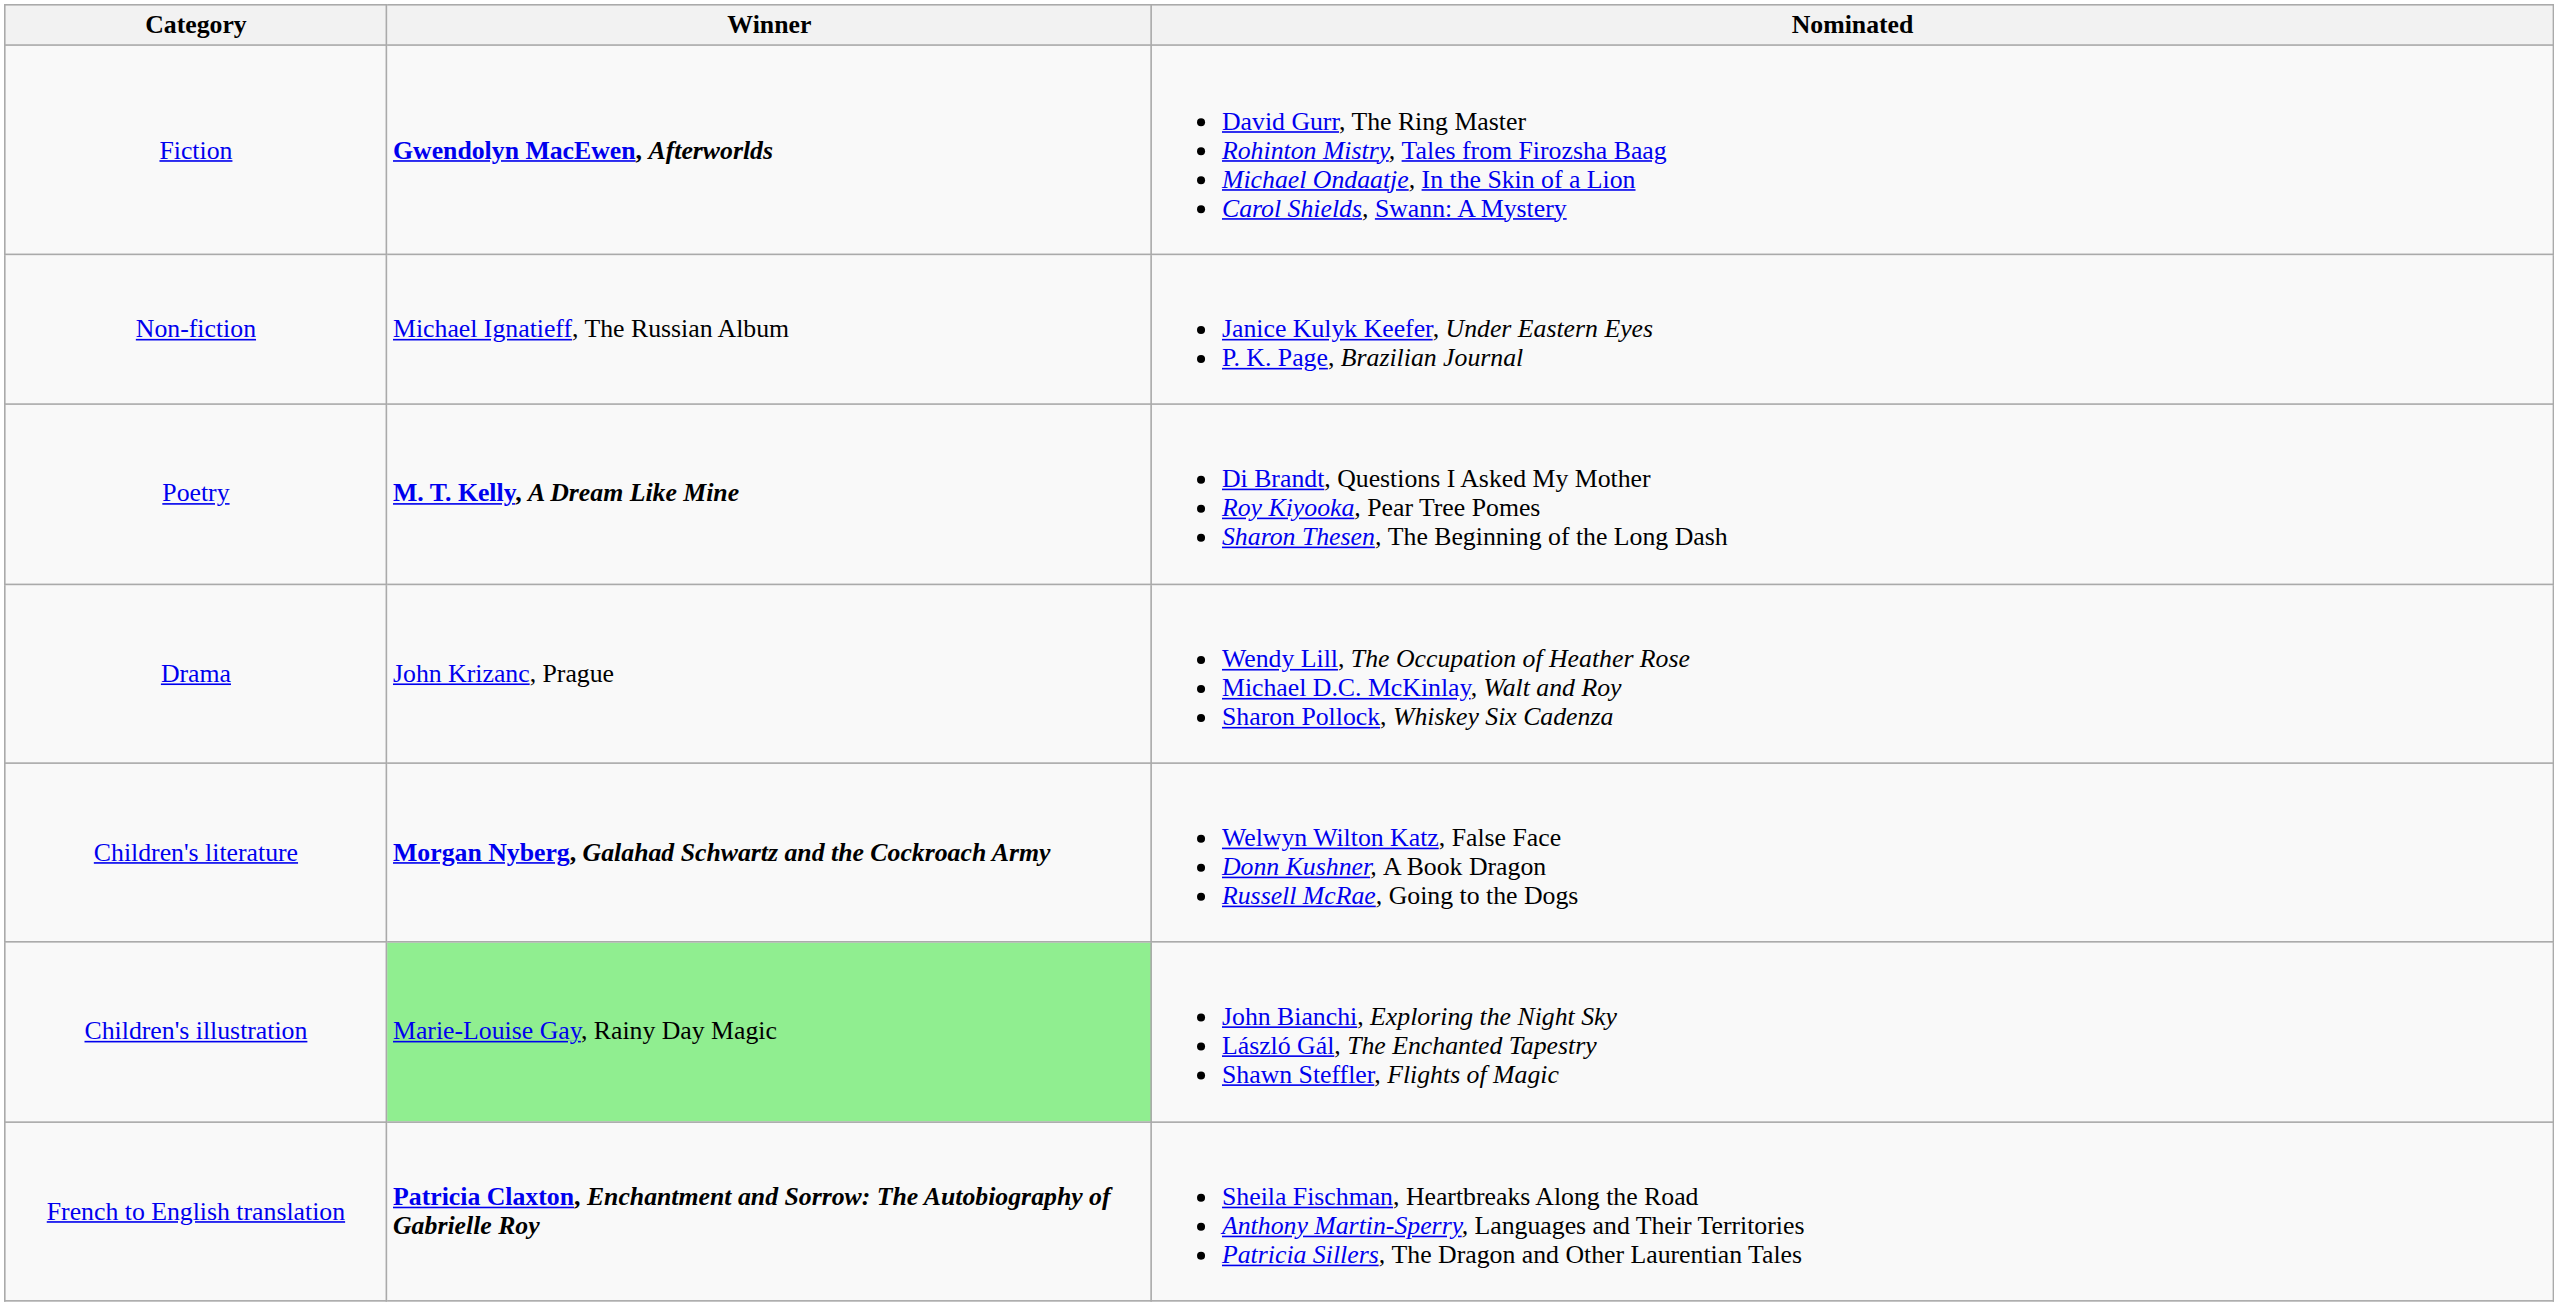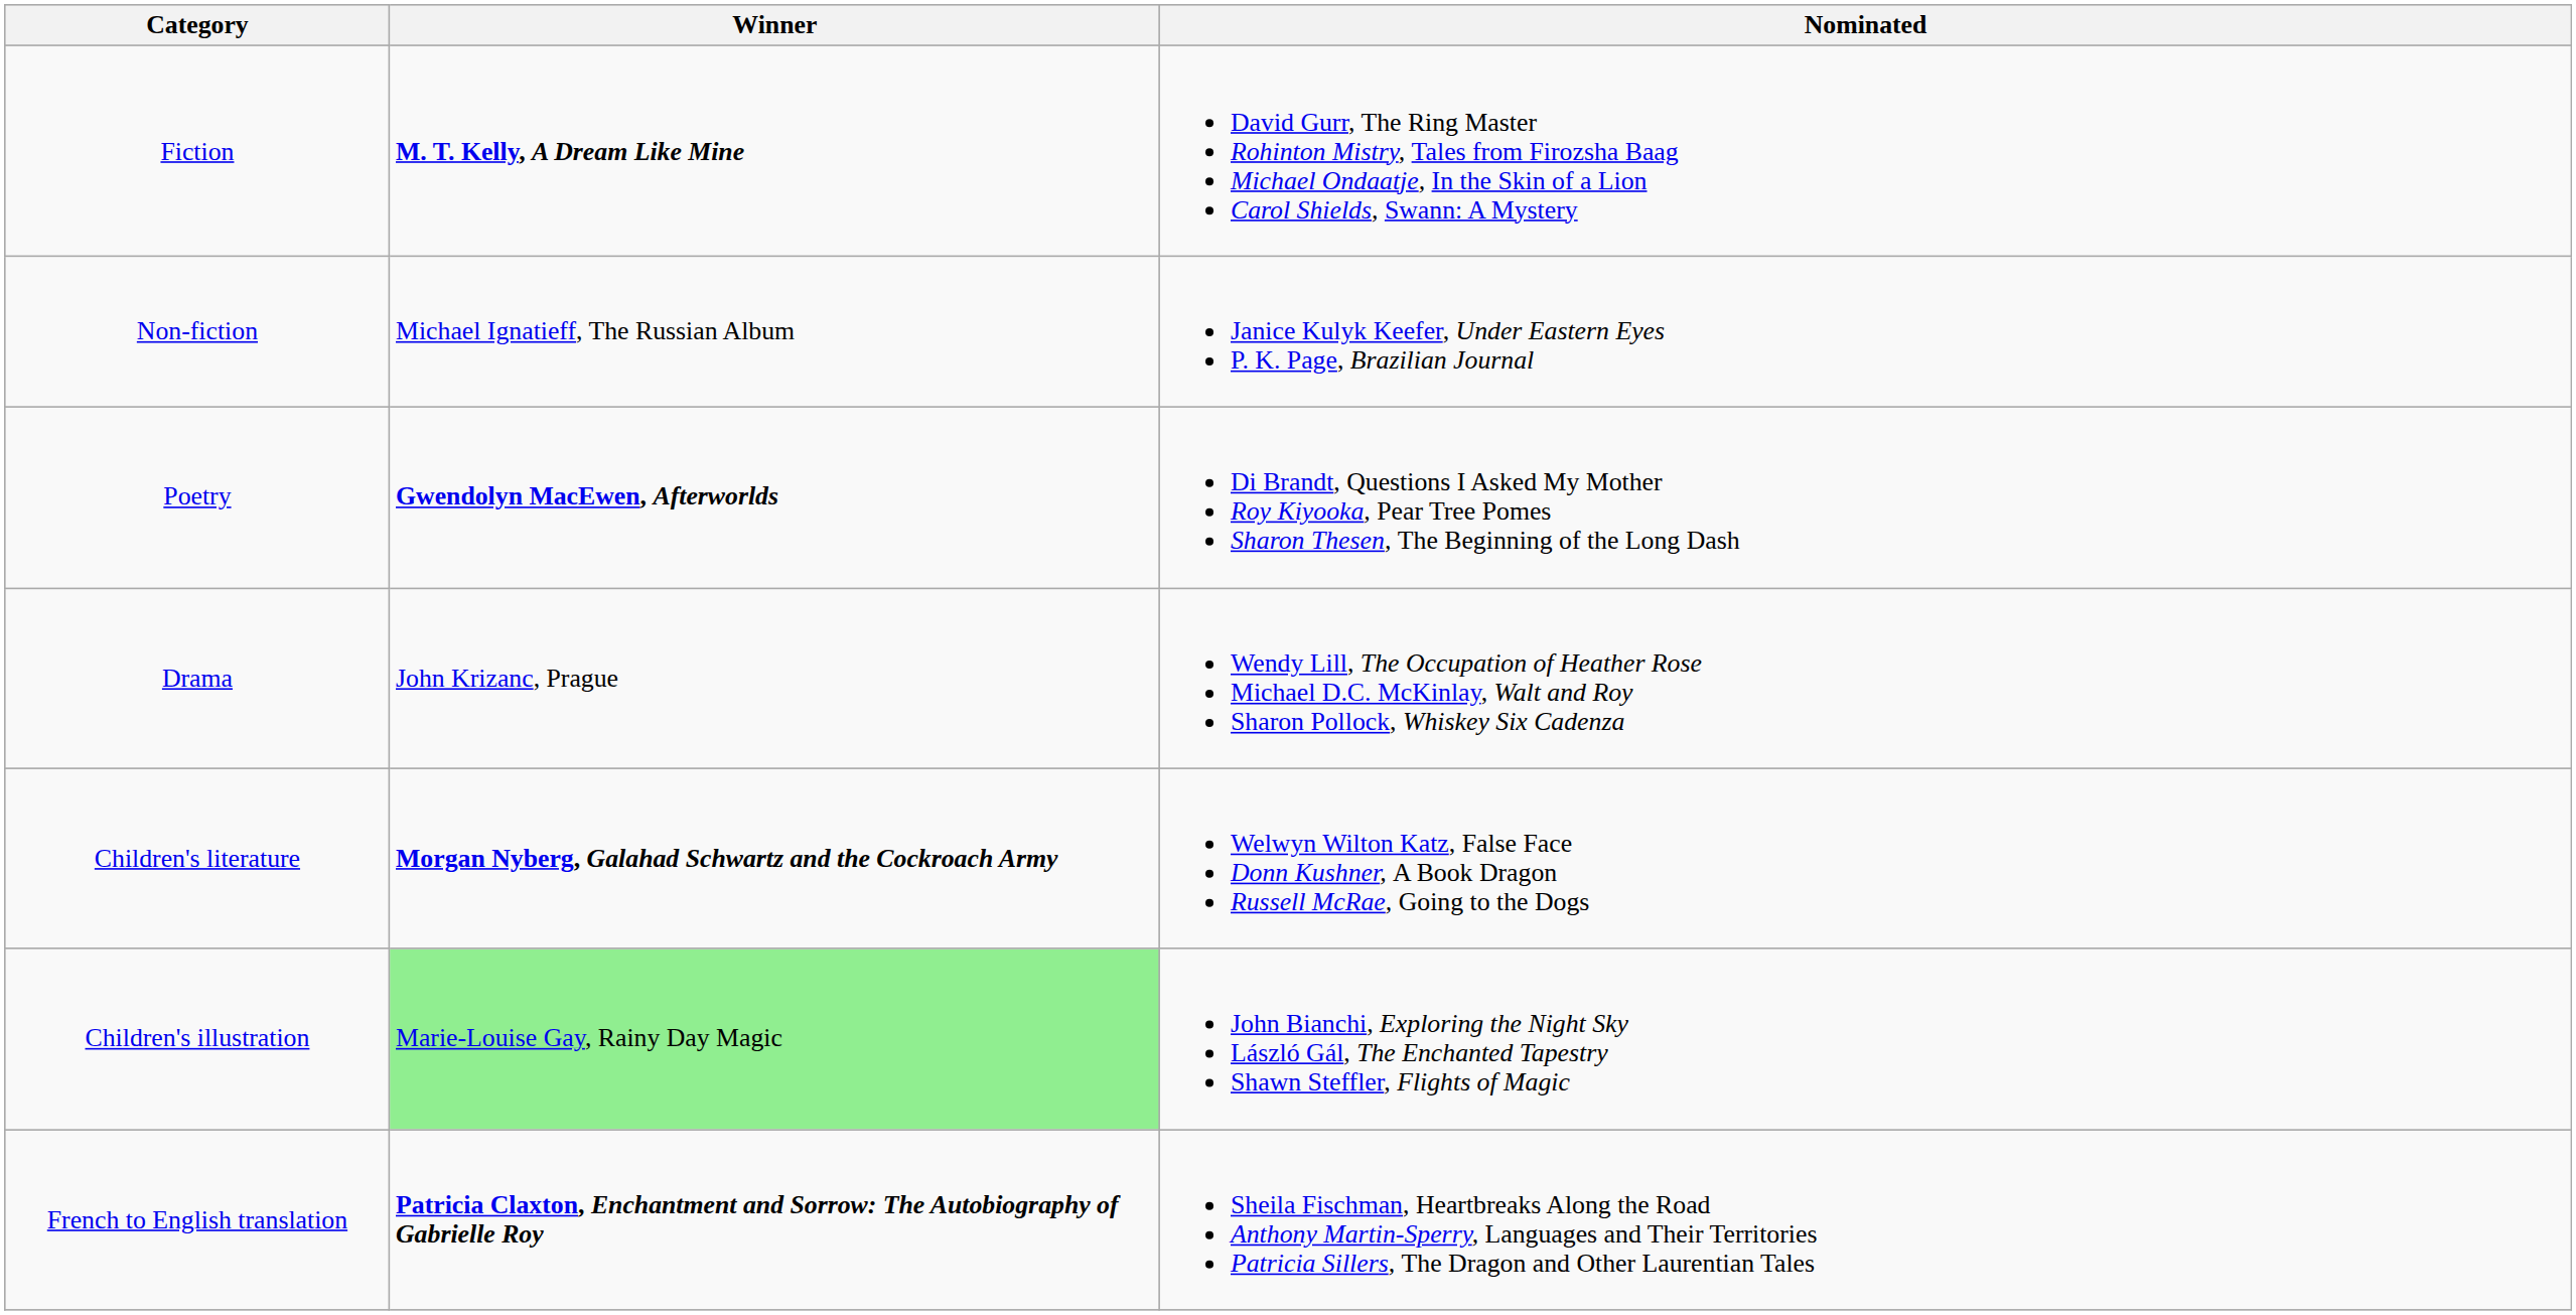 <table class="wikitable" width="100%">
 <tr>
 <th width=15%>Category</th>
 <th width=30%>Winner</th>
 <th width=55%>Nominated</th>
 </tr>
 <tr>
 <td align="center"><a href='#'>Fiction</a></td>
-<td> <strong><a href='#'>Gwendolyn MacEwen</a>, <em>Afterworlds<strong><em></td>
+<td> <strong><a href='#'>M. T. Kelly</a>, <em>A Dream Like Mine<strong><em></td>
 <td><br><ul><li><a href='#'>David Gurr</a>, </em>The Ring Master<em></li><li><a href='#'>Rohinton Mistry</a>, </em><a href='#'>Tales from Firozsha Baag</a><em></li><li><a href='#'>Michael Ondaatje</a>, </em><a href='#'>In the Skin of a Lion</a><em></li><li><a href='#'>Carol Shields</a>, </em><a href='#'>Swann: A Mystery</a><em></li></ul></td>
 </tr>
 <tr>
 <td align="center"><a href='#'>Non-fiction</a></td>
 <td> </strong><a href='#'>Michael Ignatieff</a>, </em>The Russian Album</em></strong></td>
 <td><br><ul><li><a href='#'>Janice Kulyk Keefer</a>, <em>Under Eastern Eyes</em></li><li><a href='#'>P. K. Page</a>, <em>Brazilian Journal</em></li></ul></td>
 </tr>
 <tr>
 <td align="center"><a href='#'>Poetry</a></td>
-<td> <strong><a href='#'>M. T. Kelly</a>, <em>A Dream Like Mine<strong><em></td>
+<td> <strong><a href='#'>Gwendolyn MacEwen</a>, <em>Afterworlds<strong><em></td>
 <td><br><ul><li><a href='#'>Di Brandt</a>, </em>Questions I Asked My Mother<em></li><li><a href='#'>Roy Kiyooka</a>, </em>Pear Tree Pomes<em></li><li><a href='#'>Sharon Thesen</a>, </em>The Beginning of the Long Dash<em></li></ul></td>
 </tr>
 <tr>
 <td align="center"><a href='#'>Drama</a></td>
 <td> </strong><a href='#'>John Krizanc</a>, </em>Prague</em></strong></td>
 <td><br><ul><li><a href='#'>Wendy Lill</a>, <em>The Occupation of Heather Rose</em></li><li><a href='#'>Michael D.C. McKinlay</a>, <em>Walt and Roy</em></li><li><a href='#'>Sharon Pollock</a>, <em>Whiskey Six Cadenza</em></li></ul></td>
 </tr>
 <tr>
 <td align="center"><a href='#'>Children's literature</a></td>
 <td> <strong><a href='#'>Morgan Nyberg</a>, <em>Galahad Schwartz and the Cockroach Army<strong><em></td>
 <td><br><ul><li><a href='#'>Welwyn Wilton Katz</a>, </em>False Face<em></li><li><a href='#'>Donn Kushner</a>, </em>A Book Dragon<em></li><li><a href='#'>Russell McRae</a>, </em>Going to the Dogs<em></li></ul></td>
 </tr>
 <tr>
 <td align="center"><a href='#'>Children's illustration</a></td>
 <td style="background: lightgreen;"> </strong><a href='#'>Marie-Louise Gay</a>, </em>Rainy Day Magic</em></strong></td>
 <td><br><ul><li><a href='#'>John Bianchi</a>, <em>Exploring the Night Sky</em></li><li><a href='#'>László Gál</a>, <em>The Enchanted Tapestry</em></li><li><a href='#'>Shawn Steffler</a>, <em>Flights of Magic</em></li></ul></td>
 </tr>
 <tr>
 <td align="center"><a href='#'>French to English translation</a></td>
 <td> <strong><a href='#'>Patricia Claxton</a>, <em>Enchantment and Sorrow: The Autobiography of Gabrielle Roy<strong><em></td>
 <td><br><ul><li><a href='#'>Sheila Fischman</a>, </em>Heartbreaks Along the Road<em></li><li><a href='#'>Anthony Martin-Sperry</a>, </em>Languages and Their Territories<em></li><li><a href='#'>Patricia Sillers</a>, </em>The Dragon and Other Laurentian Tales<em></li></ul></td>
 </tr>
 </table>
